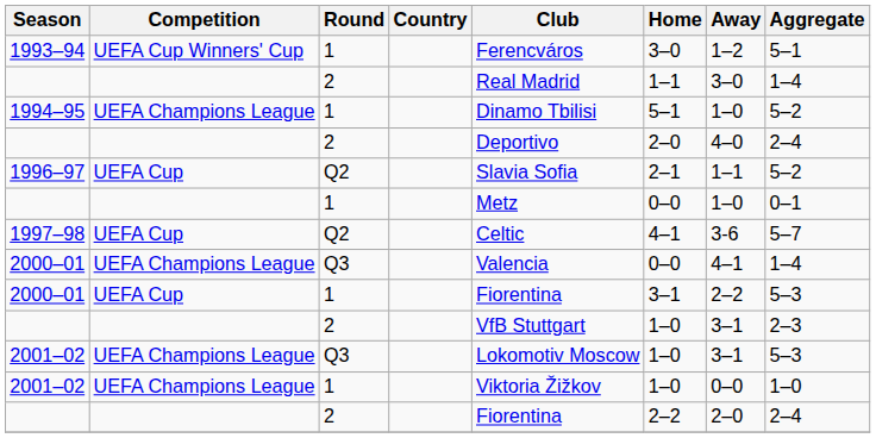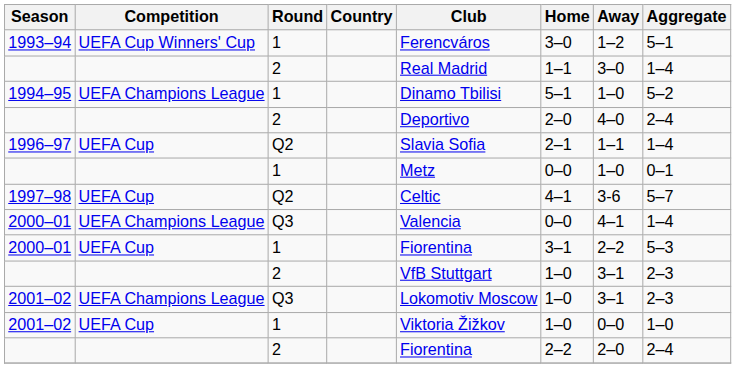 <table class="wikitable">
 <tr>
 <th>Season</th>
 <th>Competition</th>
 <th>Round</th>
 <th>Country</th>
 <th>Club</th>
 <th>Home</th>
 <th>Away</th>
 <th>Aggregate</th>
 </tr>
 <tr>
 <td><a href='#'>1993–94</a></td>
 <td><a href='#'>UEFA Cup Winners' Cup</a></td>
 <td>1</td>
 <td></td>
 <td><a href='#'>Ferencváros</a></td>
 <td>3–0</td>
 <td>1–2</td>
 <td>5–1</td>
 </tr>
 <tr>
 <td></td>
 <td></td>
 <td>2</td>
 <td></td>
 <td><a href='#'>Real Madrid</a></td>
 <td>1–1</td>
 <td>3–0</td>
 <td>1–4</td>
 </tr>
 <tr>
 <td><a href='#'>1994–95</a></td>
 <td><a href='#'>UEFA Champions League</a></td>
 <td>1</td>
 <td></td>
 <td><a href='#'>Dinamo Tbilisi</a></td>
 <td>5–1</td>
 <td>1–0</td>
 <td>5–2</td>
 </tr>
 <tr>
 <td></td>
 <td></td>
 <td>2</td>
 <td></td>
 <td><a href='#'>Deportivo</a></td>
 <td>2–0</td>
 <td>4–0</td>
 <td>2–4</td>
 </tr>
 <tr>
 <td><a href='#'>1996–97</a></td>
 <td><a href='#'>UEFA Cup</a></td>
 <td>Q2</td>
 <td></td>
 <td><a href='#'>Slavia Sofia</a></td>
 <td>2–1</td>
 <td>1–1</td>
-<td>5–2</td>
+<td>1–4</td>
 </tr>
 <tr>
 <td></td>
 <td></td>
 <td>1</td>
 <td></td>
 <td><a href='#'>Metz</a></td>
 <td>0–0</td>
 <td>1–0</td>
 <td>0–1</td>
 </tr>
 <tr>
 <td><a href='#'>1997–98</a></td>
 <td><a href='#'>UEFA Cup</a></td>
 <td>Q2</td>
 <td></td>
 <td><a href='#'>Celtic</a></td>
 <td>4–1</td>
 <td>3-6</td>
 <td>5–7</td>
 </tr>
 <tr>
 <td><a href='#'>2000–01</a></td>
 <td><a href='#'>UEFA Champions League</a></td>
 <td>Q3</td>
 <td></td>
 <td><a href='#'>Valencia</a></td>
 <td>0–0</td>
 <td>4–1</td>
 <td>1–4</td>
 </tr>
 <tr>
 <td><a href='#'>2000–01</a></td>
 <td><a href='#'>UEFA Cup</a></td>
 <td>1</td>
 <td></td>
 <td><a href='#'>Fiorentina</a></td>
 <td>3–1</td>
 <td>2–2</td>
 <td>5–3</td>
 </tr>
 <tr>
 <td></td>
 <td></td>
 <td>2</td>
 <td></td>
 <td><a href='#'>VfB Stuttgart</a></td>
 <td>1–0</td>
 <td>3–1</td>
 <td>2–3</td>
 </tr>
 <tr>
 <td><a href='#'>2001–02</a></td>
 <td><a href='#'>UEFA Champions League</a></td>
 <td>Q3</td>
 <td></td>
 <td><a href='#'>Lokomotiv Moscow</a></td>
 <td>1–0</td>
 <td>3–1</td>
-<td>5–3</td>
+<td>2–3</td>
 </tr>
 <tr>
 <td><a href='#'>2001–02</a></td>
-<td><a href='#'>UEFA Champions League</a></td>
+<td><a href='#'>UEFA Cup</a></td>
 <td>1</td>
 <td></td>
 <td><a href='#'>Viktoria Žižkov</a></td>
 <td>1–0</td>
 <td>0–0</td>
 <td>1–0</td>
 </tr>
 <tr>
 <td></td>
 <td></td>
 <td>2</td>
 <td></td>
 <td><a href='#'>Fiorentina</a></td>
 <td>2–2</td>
 <td>2–0</td>
 <td>2–4</td>
 </tr>
 <tr>
 </tr>
 </table>
